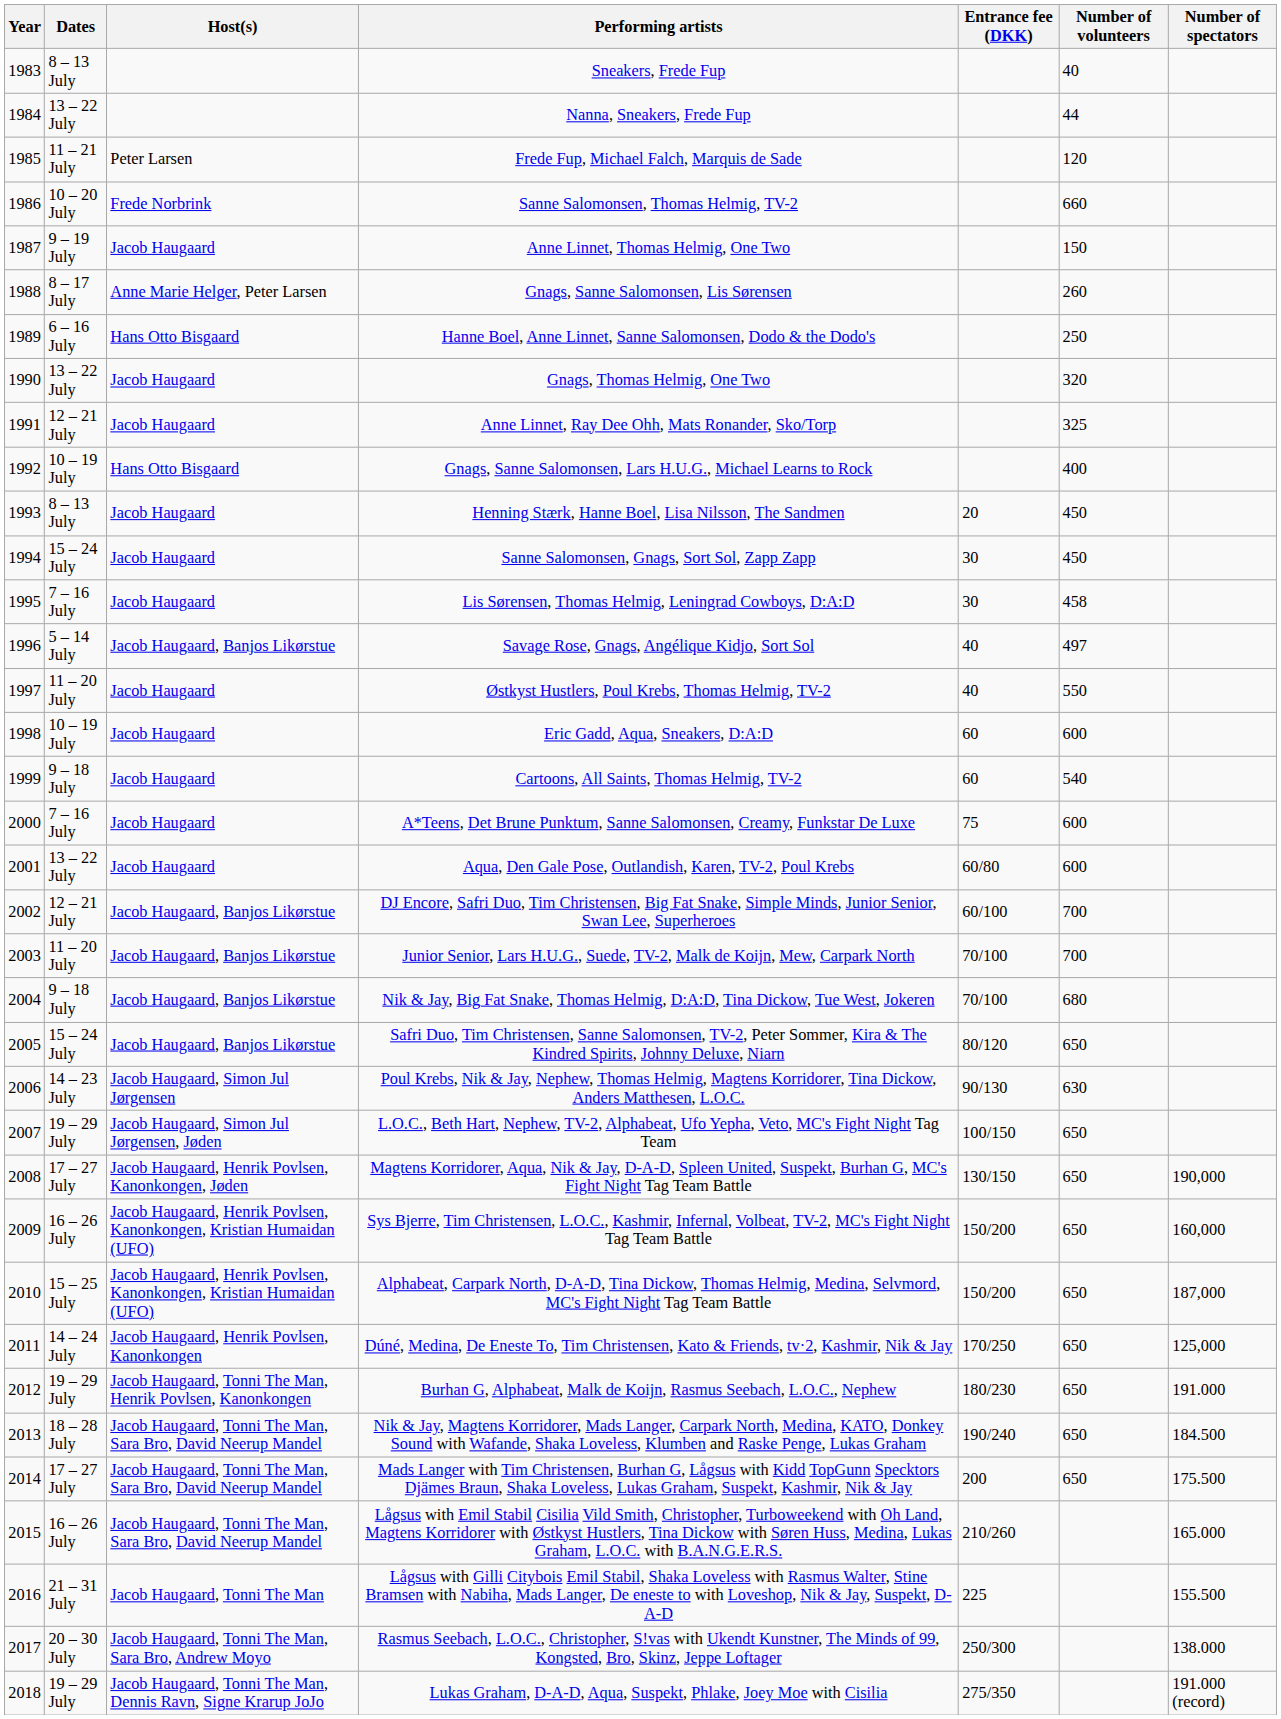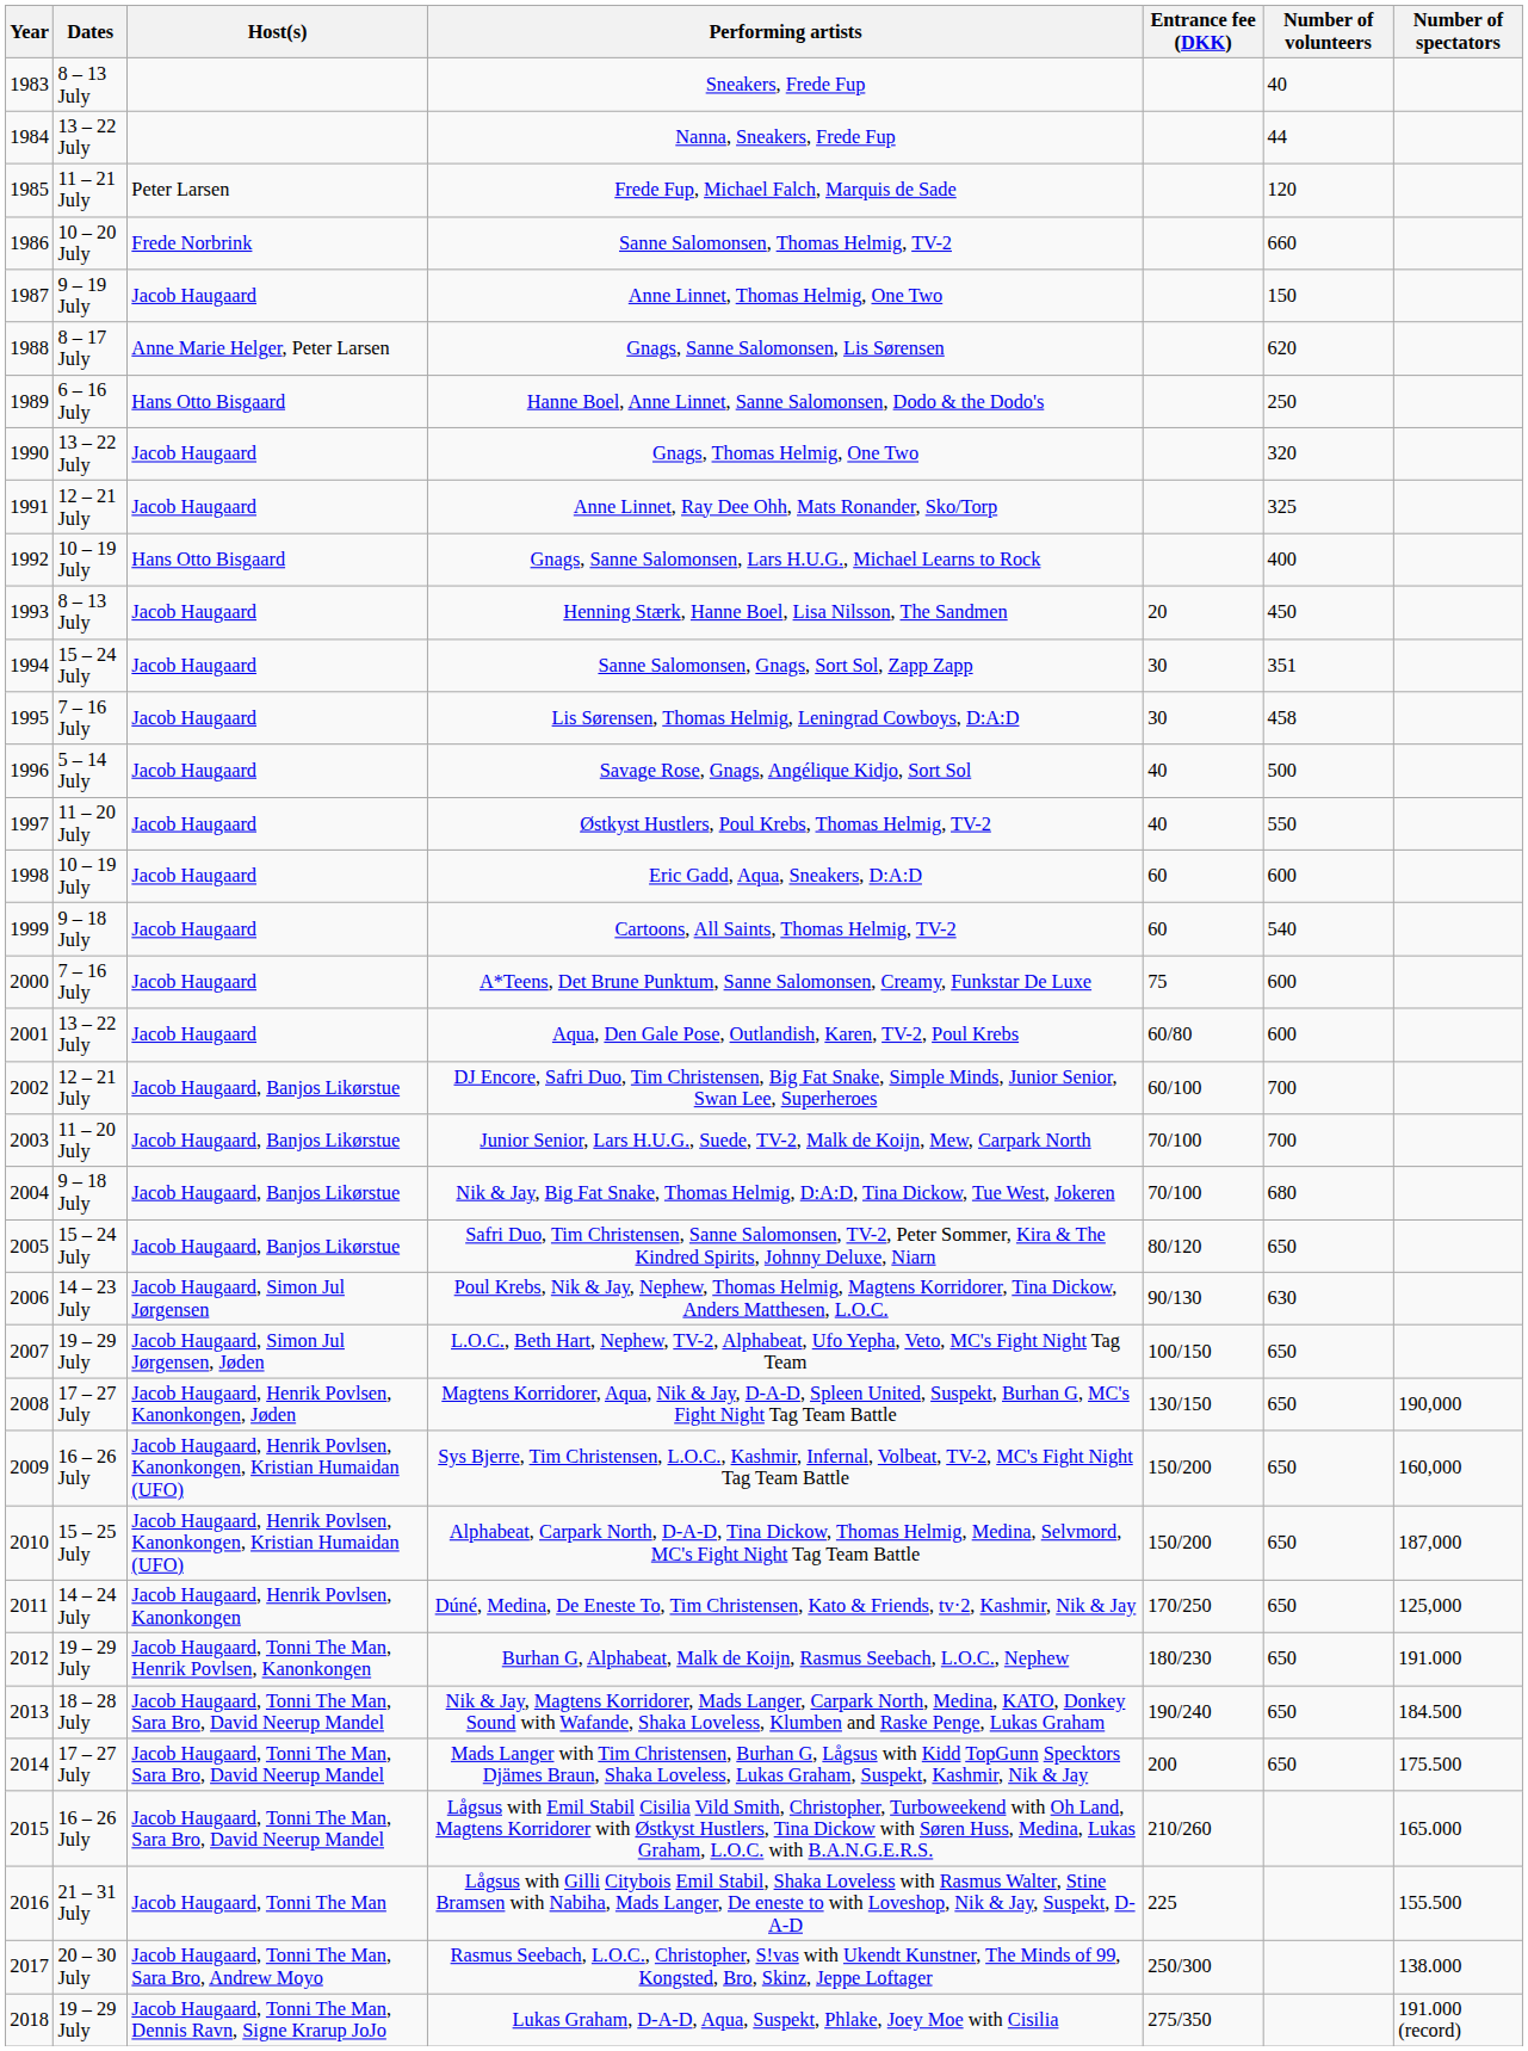 <table class="wikitable sortable">
 <tr>
 <th>Year</th>
 <th>Dates</th>
 <th>Host(s)</th>
 <th>Performing artists</th>
 <th>Entrance fee (<a href='#'>DKK</a>)</th>
 <th>Number of volunteers</th>
 <th>Number of spectators</th>
 </tr>
 <tr>
 <td>1983</td>
 <td>8 – 13 July</td>
 <td></td>
 <td align=center><a href='#'>Sneakers</a>, <a href='#'>Frede Fup</a></td>
 <td></td>
 <td>40</td>
 <td></td>
 </tr>
 <tr>
 <td>1984</td>
 <td>13 – 22 July</td>
 <td></td>
 <td align=center><a href='#'>Nanna</a>, <a href='#'>Sneakers</a>, <a href='#'>Frede Fup</a></td>
 <td></td>
 <td>44</td>
 <td></td>
 </tr>
 <tr>
 <td>1985</td>
 <td>11 – 21 July</td>
 <td>Peter Larsen</td>
 <td align=center><a href='#'>Frede Fup</a>, <a href='#'>Michael Falch</a>, <a href='#'>Marquis de Sade</a></td>
 <td></td>
 <td>120</td>
 <td></td>
 </tr>
 <tr>
 <td>1986</td>
 <td>10 – 20 July</td>
 <td><a href='#'>Frede Norbrink</a></td>
 <td align=center><a href='#'>Sanne Salomonsen</a>, <a href='#'>Thomas Helmig</a>, <a href='#'>TV-2</a></td>
 <td></td>
 <td>660</td>
 <td></td>
 </tr>
 <tr>
 <td>1987</td>
 <td>9 – 19 July</td>
 <td><a href='#'>Jacob Haugaard</a></td>
 <td align=center><a href='#'>Anne Linnet</a>, <a href='#'>Thomas Helmig</a>, <a href='#'>One Two</a></td>
 <td></td>
 <td>150</td>
 <td></td>
 </tr>
 <tr>
 <td>1988</td>
 <td>8 – 17 July</td>
 <td><a href='#'>Anne Marie Helger</a>, Peter Larsen</td>
 <td align=center><a href='#'>Gnags</a>, <a href='#'>Sanne Salomonsen</a>, <a href='#'>Lis Sørensen</a></td>
 <td></td>
-<td>260</td>
+<td>620</td>
 <td></td>
 </tr>
 <tr>
 <td>1989</td>
 <td>6 – 16 July</td>
 <td><a href='#'>Hans Otto Bisgaard</a></td>
 <td align=center><a href='#'>Hanne Boel</a>, <a href='#'>Anne Linnet</a>, <a href='#'>Sanne Salomonsen</a>, <a href='#'>Dodo & the Dodo's</a></td>
 <td></td>
 <td>250</td>
 <td></td>
 </tr>
 <tr>
 <td>1990</td>
 <td>13 – 22 July</td>
 <td><a href='#'>Jacob Haugaard</a></td>
 <td align=center><a href='#'>Gnags</a>, <a href='#'>Thomas Helmig</a>, <a href='#'>One Two</a></td>
 <td></td>
 <td>320</td>
 <td></td>
 </tr>
 <tr>
 <td>1991</td>
 <td>12 – 21 July</td>
 <td><a href='#'>Jacob Haugaard</a></td>
 <td align=center><a href='#'>Anne Linnet</a>, <a href='#'>Ray Dee Ohh</a>, <a href='#'>Mats Ronander</a>, <a href='#'>Sko/Torp</a></td>
 <td></td>
 <td>325</td>
 <td></td>
 </tr>
 <tr>
 <td>1992</td>
 <td>10 – 19 July</td>
 <td><a href='#'>Hans Otto Bisgaard</a></td>
 <td align=center><a href='#'>Gnags</a>, <a href='#'>Sanne Salomonsen</a>, <a href='#'>Lars H.U.G.</a>, <a href='#'>Michael Learns to Rock</a></td>
 <td></td>
 <td>400</td>
 <td></td>
 </tr>
 <tr>
 <td>1993</td>
 <td>8 – 13 July</td>
 <td><a href='#'>Jacob Haugaard</a></td>
 <td align=center><a href='#'>Henning Stærk</a>, <a href='#'>Hanne Boel</a>, <a href='#'>Lisa Nilsson</a>, <a href='#'>The Sandmen</a></td>
 <td>20</td>
 <td>450</td>
 <td></td>
 </tr>
 <tr>
 <td>1994</td>
 <td>15 – 24 July</td>
 <td><a href='#'>Jacob Haugaard</a></td>
 <td align=center><a href='#'>Sanne Salomonsen</a>, <a href='#'>Gnags</a>, <a href='#'>Sort Sol</a>, <a href='#'>Zapp Zapp</a></td>
 <td>30</td>
-<td>450</td>
+<td>351</td>
 <td></td>
 </tr>
 <tr>
 <td>1995</td>
 <td>7 – 16 July</td>
 <td><a href='#'>Jacob Haugaard</a></td>
 <td align=center><a href='#'>Lis Sørensen</a>, <a href='#'>Thomas Helmig</a>, <a href='#'>Leningrad Cowboys</a>, <a href='#'>D:A:D</a></td>
 <td>30</td>
 <td>458</td>
 <td></td>
 </tr>
 <tr>
 <td>1996</td>
 <td>5 – 14 July</td>
-<td><a href='#'>Jacob Haugaard</a>, <a href='#'>Banjos Likørstue</a></td>
+<td><a href='#'>Jacob Haugaard</a></td>
 <td align=center><a href='#'>Savage Rose</a>, <a href='#'>Gnags</a>, <a href='#'>Angélique Kidjo</a>, <a href='#'>Sort Sol</a></td>
 <td>40</td>
-<td>497</td>
+<td>500</td>
 <td></td>
 </tr>
 <tr>
 <td>1997</td>
 <td>11 – 20 July</td>
 <td><a href='#'>Jacob Haugaard</a></td>
 <td align=center><a href='#'>Østkyst Hustlers</a>, <a href='#'>Poul Krebs</a>, <a href='#'>Thomas Helmig</a>, <a href='#'>TV-2</a></td>
 <td>40</td>
 <td>550</td>
 <td></td>
 </tr>
 <tr>
 <td>1998</td>
 <td>10 – 19 July</td>
 <td><a href='#'>Jacob Haugaard</a></td>
 <td align=center><a href='#'>Eric Gadd</a>, <a href='#'>Aqua</a>, <a href='#'>Sneakers</a>, <a href='#'>D:A:D</a></td>
 <td>60</td>
 <td>600</td>
 <td></td>
 </tr>
 <tr>
 <td>1999</td>
 <td>9 – 18 July</td>
 <td><a href='#'>Jacob Haugaard</a></td>
 <td align=center><a href='#'>Cartoons</a>, <a href='#'>All Saints</a>, <a href='#'>Thomas Helmig</a>, <a href='#'>TV-2</a></td>
 <td>60</td>
 <td>540</td>
 <td></td>
 </tr>
 <tr>
 <td>2000</td>
 <td>7 – 16 July</td>
 <td><a href='#'>Jacob Haugaard</a></td>
 <td align=center><a href='#'>A*Teens</a>, <a href='#'>Det Brune Punktum</a>, <a href='#'>Sanne Salomonsen</a>, <a href='#'>Creamy</a>, <a href='#'>Funkstar De Luxe</a></td>
 <td>75</td>
 <td>600</td>
 <td></td>
 </tr>
 <tr>
 <td>2001</td>
 <td>13 – 22 July</td>
 <td><a href='#'>Jacob Haugaard</a></td>
 <td align=center><a href='#'>Aqua</a>, <a href='#'>Den Gale Pose</a>, <a href='#'>Outlandish</a>, <a href='#'>Karen</a>, <a href='#'>TV-2</a>, <a href='#'>Poul Krebs</a></td>
 <td>60/80</td>
 <td>600</td>
 <td></td>
 </tr>
 <tr>
 <td>2002</td>
 <td>12 – 21 July</td>
 <td><a href='#'>Jacob Haugaard</a>, <a href='#'>Banjos Likørstue</a></td>
 <td align=center><a href='#'>DJ Encore</a>, <a href='#'>Safri Duo</a>, <a href='#'>Tim Christensen</a>, <a href='#'>Big Fat Snake</a>, <a href='#'>Simple Minds</a>, <a href='#'>Junior Senior</a>, <a href='#'>Swan Lee</a>, <a href='#'>Superheroes</a></td>
 <td>60/100</td>
 <td>700</td>
 <td></td>
 </tr>
 <tr>
 <td>2003</td>
 <td>11 – 20 July</td>
 <td><a href='#'>Jacob Haugaard</a>, <a href='#'>Banjos Likørstue</a></td>
 <td align=center><a href='#'>Junior Senior</a>, <a href='#'>Lars H.U.G.</a>, <a href='#'>Suede</a>, <a href='#'>TV-2</a>, <a href='#'>Malk de Koijn</a>, <a href='#'>Mew</a>, <a href='#'>Carpark North</a></td>
 <td>70/100</td>
 <td>700</td>
 <td></td>
 </tr>
 <tr>
 <td>2004</td>
 <td>9 – 18 July</td>
 <td><a href='#'>Jacob Haugaard</a>, <a href='#'>Banjos Likørstue</a></td>
 <td align=center><a href='#'>Nik & Jay</a>, <a href='#'>Big Fat Snake</a>, <a href='#'>Thomas Helmig</a>, <a href='#'>D:A:D</a>, <a href='#'>Tina Dickow</a>, <a href='#'>Tue West</a>, <a href='#'>Jokeren</a></td>
 <td>70/100</td>
 <td>680</td>
 <td></td>
 </tr>
 <tr>
 <td>2005</td>
 <td>15 – 24 July</td>
 <td><a href='#'>Jacob Haugaard</a>, <a href='#'>Banjos Likørstue</a></td>
 <td align=center><a href='#'>Safri Duo</a>, <a href='#'>Tim Christensen</a>, <a href='#'>Sanne Salomonsen</a>, <a href='#'>TV-2</a>, Peter Sommer, <a href='#'>Kira & The Kindred Spirits</a>, <a href='#'>Johnny Deluxe</a>, <a href='#'>Niarn</a></td>
 <td>80/120</td>
 <td>650</td>
 <td></td>
 </tr>
 <tr>
 <td>2006</td>
 <td>14 – 23 July</td>
 <td><a href='#'>Jacob Haugaard</a>, <a href='#'>Simon Jul Jørgensen</a></td>
 <td align=center><a href='#'>Poul Krebs</a>, <a href='#'>Nik & Jay</a>, <a href='#'>Nephew</a>, <a href='#'>Thomas Helmig</a>, <a href='#'>Magtens Korridorer</a>, <a href='#'>Tina Dickow</a>, <a href='#'>Anders Matthesen</a>, <a href='#'>L.O.C.</a></td>
 <td>90/130</td>
 <td>630</td>
 <td></td>
 </tr>
 <tr>
 <td>2007</td>
 <td>19 – 29 July</td>
 <td><a href='#'>Jacob Haugaard</a>, <a href='#'>Simon Jul Jørgensen</a>, <a href='#'>Jøden</a></td>
 <td align=center><a href='#'>L.O.C.</a>, <a href='#'>Beth Hart</a>, <a href='#'>Nephew</a>, <a href='#'>TV-2</a>, <a href='#'>Alphabeat</a>, <a href='#'>Ufo Yepha</a>, <a href='#'>Veto</a>, <a href='#'>MC's Fight Night</a> Tag Team</td>
 <td>100/150</td>
 <td>650</td>
 <td></td>
 </tr>
 <tr>
 <td>2008</td>
 <td>17 – 27 July</td>
 <td><a href='#'>Jacob Haugaard</a>, <a href='#'>Henrik Povlsen</a>, <a href='#'>Kanonkongen</a>, <a href='#'>Jøden</a></td>
 <td align=center><a href='#'>Magtens Korridorer</a>, <a href='#'>Aqua</a>, <a href='#'>Nik & Jay</a>, <a href='#'>D-A-D</a>, <a href='#'>Spleen United</a>, <a href='#'>Suspekt</a>, <a href='#'>Burhan G</a>, <a href='#'>MC's Fight Night</a> Tag Team Battle</td>
 <td>130/150</td>
 <td>650</td>
 <td>190,000</td>
 </tr>
 <tr>
 <td>2009</td>
 <td>16 – 26 July</td>
 <td><a href='#'>Jacob Haugaard</a>, <a href='#'>Henrik Povlsen</a>, <a href='#'>Kanonkongen</a>, <a href='#'>Kristian Humaidan</a> <a href='#'>(UFO)</a></td>
 <td align=center><a href='#'>Sys Bjerre</a>, <a href='#'>Tim Christensen</a>, <a href='#'>L.O.C.</a>, <a href='#'>Kashmir</a>, <a href='#'>Infernal</a>, <a href='#'>Volbeat</a>, <a href='#'>TV-2</a>, <a href='#'>MC's Fight Night</a> Tag Team Battle</td>
 <td>150/200</td>
 <td>650</td>
 <td>160,000</td>
 </tr>
 <tr>
 <td>2010</td>
 <td>15 – 25 July</td>
 <td><a href='#'>Jacob Haugaard</a>, <a href='#'>Henrik Povlsen</a>, <a href='#'>Kanonkongen</a>, <a href='#'>Kristian Humaidan</a> <a href='#'>(UFO)</a></td>
 <td align=center><a href='#'>Alphabeat</a>, <a href='#'>Carpark North</a>, <a href='#'>D-A-D</a>, <a href='#'>Tina Dickow</a>, <a href='#'>Thomas Helmig</a>, <a href='#'>Medina</a>, <a href='#'>Selvmord</a>, <a href='#'>MC's Fight Night</a> Tag Team Battle</td>
 <td>150/200</td>
 <td>650</td>
 <td>187,000</td>
 </tr>
 <tr>
 <td>2011</td>
 <td>14 – 24 July</td>
 <td><a href='#'>Jacob Haugaard</a>, <a href='#'>Henrik Povlsen</a>, <a href='#'>Kanonkongen</a></td>
 <td align=center><a href='#'>Dúné</a>, <a href='#'>Medina</a>, <a href='#'>De Eneste To</a>, <a href='#'>Tim Christensen</a>, <a href='#'>Kato & Friends</a>, <a href='#'>tv·2</a>, <a href='#'>Kashmir</a>, <a href='#'>Nik & Jay</a></td>
 <td>170/250</td>
 <td>650</td>
 <td>125,000</td>
 </tr>
 <tr>
 <td>2012</td>
 <td>19 – 29 July</td>
 <td><a href='#'>Jacob Haugaard</a>, <a href='#'>Tonni The Man</a>, <a href='#'>Henrik Povlsen</a>, <a href='#'>Kanonkongen</a></td>
 <td align=center><a href='#'>Burhan G</a>, <a href='#'>Alphabeat</a>, <a href='#'>Malk de Koijn</a>, <a href='#'>Rasmus Seebach</a>, <a href='#'>L.O.C.</a>, <a href='#'>Nephew</a></td>
 <td>180/230</td>
 <td>650</td>
 <td>191.000</td>
 </tr>
 <tr>
 <td>2013</td>
 <td>18 – 28 July</td>
 <td><a href='#'>Jacob Haugaard</a>, <a href='#'>Tonni The Man</a>, <a href='#'>Sara Bro</a>, <a href='#'>David Neerup Mandel</a></td>
 <td align=center><a href='#'>Nik & Jay</a>, <a href='#'>Magtens Korridorer</a>, <a href='#'>Mads Langer</a>, <a href='#'>Carpark North</a>, <a href='#'>Medina</a>, <a href='#'>KATO</a>, <a href='#'>Donkey Sound</a> with <a href='#'>Wafande</a>, <a href='#'>Shaka Loveless</a>, <a href='#'>Klumben</a> and <a href='#'>Raske Penge</a>, <a href='#'>Lukas Graham</a></td>
 <td>190/240</td>
 <td>650</td>
 <td>184.500</td>
 </tr>
 <tr>
 <td>2014</td>
 <td>17 – 27 July</td>
 <td><a href='#'>Jacob Haugaard</a>, <a href='#'>Tonni The Man</a>, <a href='#'>Sara Bro</a>, <a href='#'>David Neerup Mandel</a></td>
 <td align=center><a href='#'>Mads Langer</a> with <a href='#'>Tim Christensen</a>, <a href='#'>Burhan G</a>, <a href='#'>Lågsus</a> with <a href='#'>Kidd</a> <a href='#'>TopGunn</a> <a href='#'>Specktors</a> <a href='#'>Djämes Braun</a>, <a href='#'>Shaka Loveless</a>, <a href='#'>Lukas Graham</a>, <a href='#'>Suspekt</a>, <a href='#'>Kashmir</a>, <a href='#'>Nik & Jay</a></td>
 <td>200</td>
 <td>650</td>
 <td>175.500</td>
 </tr>
 <tr>
 <td>2015</td>
 <td>16 – 26 July</td>
 <td><a href='#'>Jacob Haugaard</a>, <a href='#'>Tonni The Man</a>, <a href='#'>Sara Bro</a>, <a href='#'>David Neerup Mandel</a></td>
 <td align=center><a href='#'>Lågsus</a> with <a href='#'>Emil Stabil</a> <a href='#'>Cisilia</a> <a href='#'>Vild Smith</a>, <a href='#'>Christopher</a>, <a href='#'>Turboweekend</a> with <a href='#'>Oh Land</a>, <a href='#'>Magtens Korridorer</a> with <a href='#'>Østkyst Hustlers</a>, <a href='#'>Tina Dickow</a> with <a href='#'>Søren Huss</a>, <a href='#'>Medina</a>, <a href='#'>Lukas Graham</a>, <a href='#'>L.O.C.</a> with <a href='#'>B.A.N.G.E.R.S.</a></td>
 <td>210/260</td>
 <td></td>
 <td>165.000</td>
 </tr>
 <tr>
 <td>2016</td>
 <td>21 – 31 July</td>
 <td><a href='#'>Jacob Haugaard</a>, <a href='#'>Tonni The Man</a></td>
 <td align=center><a href='#'>Lågsus</a> with <a href='#'>Gilli</a> <a href='#'>Citybois</a> <a href='#'>Emil Stabil</a>, <a href='#'>Shaka Loveless</a> with <a href='#'>Rasmus Walter</a>, <a href='#'>Stine Bramsen</a> with <a href='#'>Nabiha</a>, <a href='#'>Mads Langer</a>, <a href='#'>De eneste to</a> with <a href='#'>Loveshop</a>, <a href='#'>Nik & Jay</a>, <a href='#'>Suspekt</a>, <a href='#'>D-A-D</a></td>
 <td>225</td>
 <td></td>
 <td>155.500</td>
 </tr>
 <tr>
 <td>2017</td>
 <td>20 – 30 July</td>
 <td><a href='#'>Jacob Haugaard</a>, <a href='#'>Tonni The Man</a>, <a href='#'>Sara Bro</a>, <a href='#'>Andrew Moyo</a></td>
 <td align=center><a href='#'>Rasmus Seebach</a>, <a href='#'>L.O.C.</a>, <a href='#'>Christopher</a>, <a href='#'>S!vas</a> with <a href='#'>Ukendt Kunstner</a>, <a href='#'>The Minds of 99</a>, <a href='#'>Kongsted</a>, <a href='#'>Bro</a>, <a href='#'>Skinz</a>, <a href='#'>Jeppe Loftager</a></td>
 <td>250/300</td>
 <td></td>
 <td>138.000</td>
 </tr>
 <tr>
 <td>2018</td>
 <td>19 – 29 July</td>
 <td><a href='#'>Jacob Haugaard</a>, <a href='#'>Tonni The Man</a>, <a href='#'>Dennis Ravn</a>, <a href='#'>Signe Krarup JoJo</a></td>
 <td align=center><a href='#'>Lukas Graham</a>, <a href='#'>D-A-D</a>, <a href='#'>Aqua</a>, <a href='#'>Suspekt</a>, <a href='#'>Phlake</a>, <a href='#'>Joey Moe</a> with <a href='#'>Cisilia</a></td>
 <td>275/350</td>
 <td></td>
 <td>191.000 (record)</td>
 </tr>
 </table>
